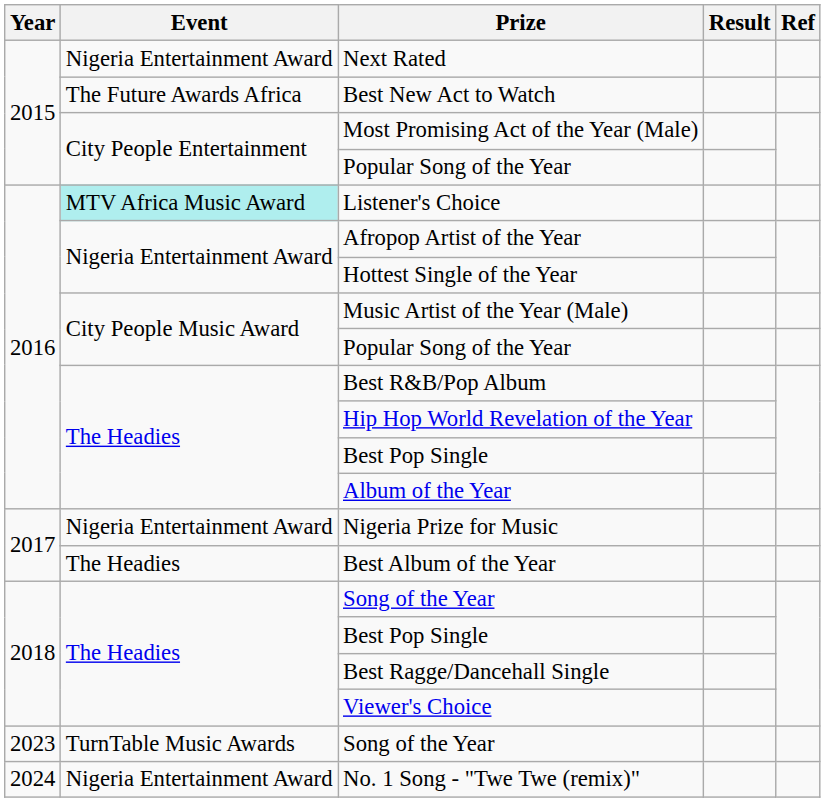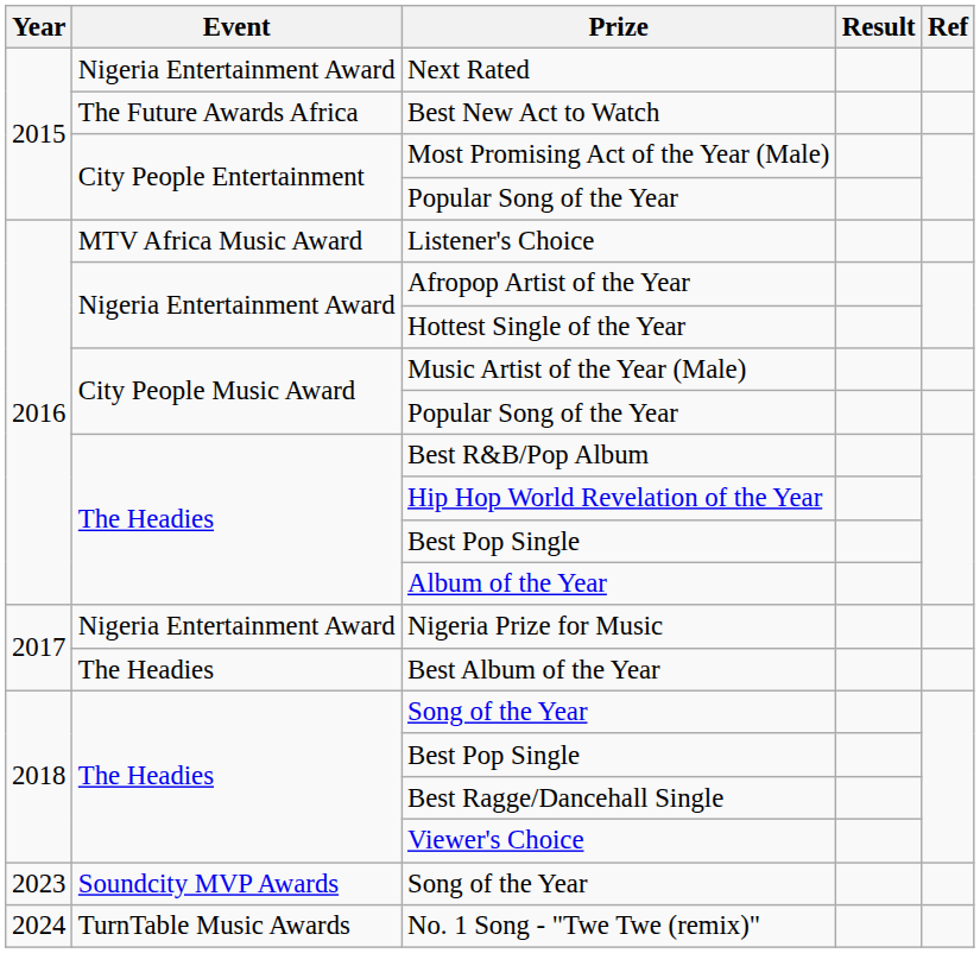 <table class="wikitable">
 <tr>
 <th>Year</th>
 <th>Event</th>
 <th>Prize</th>
 <th>Result</th>
 <th>Ref</th>
 </tr>
 <tr>
 <td rowspan="4">2015</td>
 <td>Nigeria Entertainment Award</td>
 <td>Next Rated</td>
 <td></td>
 <td></td>
 </tr>
 <tr>
 <td>The Future Awards Africa</td>
 <td>Best New Act to Watch</td>
 <td></td>
 <td></td>
 </tr>
 <tr>
 <td rowspan="2">City People Entertainment</td>
 <td>Most Promising Act of the Year (Male)</td>
 <td></td>
 <td rowspan="2"></td>
 </tr>
 <tr>
 <td>Popular Song of the Year</td>
 <td></td>
 </tr>
 <tr>
 <td rowspan="9">2016</td>
-<td style="background: paleturquoise;">MTV Africa Music Award</td>
+<td>MTV Africa Music Award</td>
 <td>Listener's Choice</td>
 <td></td>
 <td></td>
 </tr>
 <tr>
 <td rowspan="2">Nigeria Entertainment Award</td>
 <td>Afropop Artist of the Year</td>
 <td></td>
 <td rowspan="2"></td>
 </tr>
 <tr>
 <td>Hottest Single of the Year</td>
 <td></td>
 </tr>
 <tr>
 <td rowspan="2">City People Music Award</td>
 <td>Music Artist of the Year (Male)</td>
 <td></td>
 <td></td>
 </tr>
 <tr>
 <td>Popular Song of the Year</td>
 <td></td>
 <td></td>
 </tr>
 <tr>
 <td rowspan="4"><a href='#'>The Headies</a></td>
 <td>Best R&B/Pop Album</td>
 <td></td>
 <td rowspan="4"></td>
 </tr>
 <tr>
 <td><a href='#'>Hip Hop World Revelation of the Year</a></td>
 <td></td>
 </tr>
 <tr>
 <td>Best Pop Single</td>
 <td></td>
 </tr>
 <tr>
 <td><a href='#'>Album of the Year</a></td>
 <td></td>
 </tr>
 <tr>
 <td rowspan="2">2017</td>
 <td>Nigeria Entertainment Award</td>
 <td>Nigeria Prize for Music</td>
 <td></td>
 <td></td>
 </tr>
 <tr>
 <td>The Headies</td>
 <td>Best Album of the Year</td>
 <td></td>
 <td></td>
 </tr>
 <tr>
 <td rowspan="4">2018</td>
 <td rowspan="4"><a href='#'>The Headies</a></td>
 <td><a href='#'>Song of the Year</a></td>
 <td></td>
 <td rowspan="4"></td>
 </tr>
 <tr>
 <td>Best Pop Single</td>
 <td></td>
 </tr>
 <tr>
 <td>Best Ragge/Dancehall Single</td>
 <td></td>
 </tr>
 <tr>
 <td><a href='#'>Viewer's Choice</a></td>
 <td></td>
 </tr>
 <tr>
 <td rowspan="1">2023</td>
-<td>TurnTable Music Awards</td>
+<td><a href='#'>Soundcity MVP Awards</a></td>
 <td>Song of the Year</td>
 <td></td>
 <td></td>
 </tr>
 <tr>
 <td>2024</td>
-<td>Nigeria Entertainment Award</td>
+<td>TurnTable Music Awards</td>
 <td>No. 1 Song - "Twe Twe (remix)"</td>
 <td></td>
 <td></td>
 </tr>
 </table>
